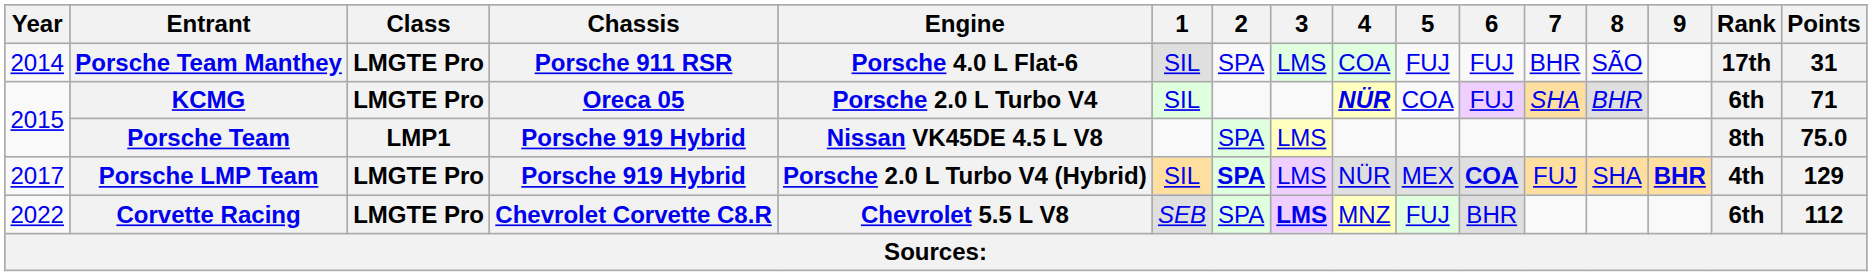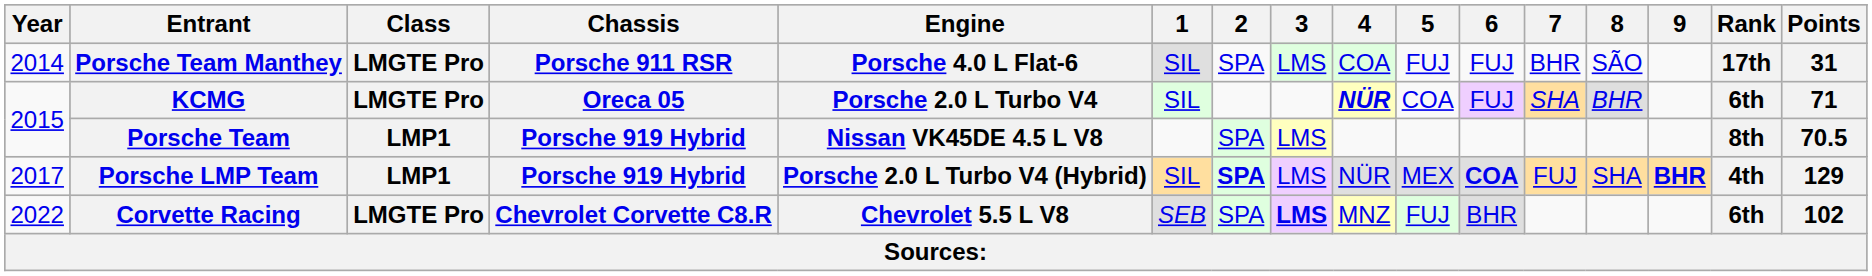 <table class="wikitable" style="text-align:center; font-size:90%">
 <tr>
 <th>Year</th>
 <th>Entrant</th>
 <th>Class</th>
 <th>Chassis</th>
 <th>Engine</th>
 <th>1</th>
 <th>2</th>
 <th>3</th>
 <th>4</th>
 <th>5</th>
 <th>6</th>
 <th>7</th>
 <th>8</th>
 <th>9</th>
 <th>Rank</th>
 <th>Points</th>
 </tr>
 <tr>
 <td><a href='#'>2014</a></td>
 <th><a href='#'>Porsche Team Manthey</a></th>
 <th>LMGTE Pro</th>
 <th><a href='#'>Porsche 911 RSR</a></th>
 <th><a href='#'>Porsche</a> 4.0 L Flat-6</th>
 <td style="background:#DFDFDF;"><a href='#'>SIL</a><br></td>
 <td><a href='#'>SPA</a></td>
 <td style="background:#DFFFDF;"><a href='#'>LMS</a><br></td>
 <td style="background:#DFFFDF;"><a href='#'>COA</a><br></td>
 <td><a href='#'>FUJ</a></td>
 <td><a href='#'>FUJ</a></td>
 <td><a href='#'>BHR</a></td>
 <td><a href='#'>SÃO</a></td>
 <td></td>
 <th>17th</th>
 <th>31</th>
 </tr>
 <tr>
 <td rowspan="2"><a href='#'>2015</a></td>
 <th><a href='#'>KCMG</a></th>
 <th>LMGTE Pro</th>
 <th><a href='#'>Oreca 05</a></th>
 <th><a href='#'>Porsche</a> 2.0 L Turbo V4</th>
 <td style="background:#DFFFDF;"><a href='#'>SIL</a><br></td>
 <td></td>
 <td></td>
 <td style="background:#FFFFBF;"><strong><em><a href='#'>NÜR</a></em></strong><br></td>
 <td><a href='#'>COA</a></td>
 <td style="background:#EFCFFF;"><a href='#'>FUJ</a><br></td>
 <td style="background:#FFDF9F;"><em><a href='#'>SHA</a></em><br></td>
 <td style="background:#DFDFDF;"><em><a href='#'>BHR</a></em><br></td>
 <td></td>
 <th>6th</th>
 <th>71</th>
 </tr>
 <tr>
 <th><a href='#'>Porsche Team</a></th>
 <th>LMP1</th>
 <th><a href='#'>Porsche 919 Hybrid</a></th>
 <th><a href='#'>Nissan</a> VK45DE 4.5 L V8</th>
 <td></td>
 <td style="background:#DFFFDF;"><a href='#'>SPA</a><br></td>
 <td style="background:#FFFFBF;"><a href='#'>LMS</a><br></td>
 <td></td>
 <td></td>
 <td></td>
 <td></td>
 <td></td>
 <td></td>
 <th>8th</th>
-<th>75.0</th>
+<th>70.5</th>
 </tr>
 <tr>
 <td><a href='#'>2017</a></td>
 <th><a href='#'>Porsche LMP Team</a></th>
-<th>LMGTE Pro</th>
+<th>LMP1</th>
 <th><a href='#'>Porsche 919 Hybrid</a></th>
 <th><a href='#'>Porsche</a> 2.0 L Turbo V4 (Hybrid)</th>
 <td style="background:#FFDF9F;"><a href='#'>SIL</a><br></td>
 <td style="background:#DFFFDF;"><strong><a href='#'>SPA</a></strong><br></td>
 <td style="background:#EFCFFF;"><a href='#'>LMS</a><br></td>
 <td style="background:#DFDFDF;"><a href='#'>NÜR</a><br></td>
 <td style="background:#DFDFDF;"><a href='#'>MEX</a><br></td>
 <td style="background:#DFDFDF;"><strong><a href='#'>COA</a></strong><br></td>
 <td style="background:#FFDF9F;"><a href='#'>FUJ</a><br></td>
 <td style="background:#FFDF9F;"><a href='#'>SHA</a><br></td>
 <td style="background:#FFDF9F;"><strong><a href='#'>BHR</a></strong><br></td>
 <th>4th</th>
 <th>129</th>
 </tr>
 <tr>
 <td><a href='#'>2022</a></td>
 <th><a href='#'>Corvette Racing</a></th>
 <th>LMGTE Pro</th>
 <th><a href='#'>Chevrolet Corvette C8.R</a></th>
 <th><a href='#'>Chevrolet</a> 5.5 L V8</th>
 <td style="background:#DFDFDF;"><em><a href='#'>SEB</a></em><br></td>
 <td style="background:#DFFFDF;"><a href='#'>SPA</a><br></td>
 <td style="background:#EFCFFF;"><strong><a href='#'>LMS</a></strong><br></td>
 <td style="background:#FFFFBF;"><a href='#'>MNZ</a><br></td>
 <td style="background:#DFFFDF;"><a href='#'>FUJ</a><br></td>
 <td style="background:#DFDFDF;"><a href='#'>BHR</a><br></td>
 <td></td>
 <td></td>
 <td></td>
 <th>6th</th>
-<th>112</th>
+<th>102</th>
 </tr>
 <tr>
 <th colspan="16">Sources:</th>
 </tr>
 </table>
